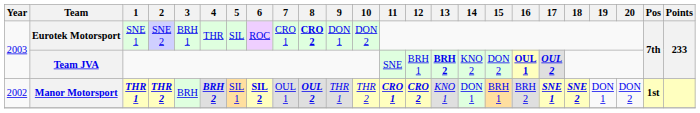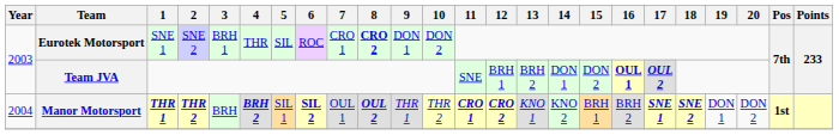 <table class="wikitable" style="text-align:center; font-size:85%">
 <tr>
 <th>Year</th>
 <th>Team</th>
 <th>1</th>
 <th>2</th>
 <th>3</th>
 <th>4</th>
 <th>5</th>
 <th>6</th>
 <th>7</th>
 <th>8</th>
 <th>9</th>
 <th>10</th>
 <th>11</th>
 <th>12</th>
 <th>13</th>
 <th>14</th>
 <th>15</th>
 <th>16</th>
 <th>17</th>
 <th>18</th>
 <th>19</th>
 <th>20</th>
 <th>Pos</th>
 <th>Points</th>
 </tr>
 <tr>
 <td rowspan=2><a href='#'>2003</a></td>
 <th nowrap>Eurotek Motorsport</th>
 <td style="background:#DFFFDF;"><a href='#'>SNE<br>1</a><br></td>
 <td style="background:#CFCFFF;"><a href='#'>SNE<br>2</a><br></td>
 <td style="background:#DFFFDF;"><a href='#'>BRH<br>1</a><br></td>
 <td style="background:#DFFFDF;"><a href='#'>THR</a><br></td>
 <td style="background:#DFFFDF;"><a href='#'>SIL</a><br></td>
 <td style="background:#EFCFFF;"><a href='#'>ROC</a><br></td>
 <td style="background:#DFFFDF;"><a href='#'>CRO<br>1</a><br></td>
 <td style="background:#DFFFDF;"><strong><a href='#'>CRO<br>2</a><br></strong></td>
 <td style="background:#DFFFDF;"><a href='#'>DON<br>1</a><br></td>
 <td style="background:#DFFFDF;"><a href='#'>DON<br>2</a><br></td>
 <td colspan=10></td>
 <th rowspan=2>7th</th>
 <th rowspan=2>233</th>
 </tr>
 <tr>
 <th nowrap><a href='#'>Team JVA</a></th>
 <td colspan=10></td>
 <td style="background:#DFFFDF;"><a href='#'>SNE</a><br></td>
 <td style="background:#DFFFDF;"><a href='#'>BRH<br>1</a><br></td>
-<td style="background:#DFFFDF;"><strong><a href='#'>BRH<br>2</a><br></strong></td>
-<td style="background:#DFFFDF;"><a href='#'>KNO<br>2</a><br></td>
+<td style="background:#DFFFDF;"><a href='#'>BRH<br>2</a><br></td>
+<td style="background:#DFFFDF;"><a href='#'>DON<br>1</a><br></td>
 <td style="background:#DFFFDF;"><a href='#'>DON<br>2</a><br></td>
 <td style="background:#FFFFBF;"><strong><a href='#'>OUL<br>1</a></strong><br></td>
 <td style="background:#DFDFDF;"><strong><em><a href='#'>OUL<br>2</a></em></strong><br></td>
 <td colspan=3></td>
 </tr>
 <tr>
-<td><a href='#'>2002</a></td>
+<td><a href='#'>2004</a></td>
 <th nowrap><a href='#'>Manor Motorsport</a></th>
 <td style="background:#FFFFBF;"><strong><em><a href='#'>THR<br>1</a></em></strong><br></td>
 <td style="background:#FFFFBF;"><strong><em><a href='#'>THR<br>2</a></em></strong><br></td>
 <td style="background:#DFFFDF;"><a href='#'>BRH</a><br></td>
 <td style="background:#DFDFDF;"><strong><em><a href='#'>BRH<br>2</a></em></strong><br></td>
 <td style="background:#FFDF9F;"><a href='#'>SIL<br>1</a><br></td>
 <td style="background:#FFFFBF;"><strong><a href='#'>SIL<br>2</a></strong><br></td>
 <td style="background:#DFDFDF;"><a href='#'>OUL<br>1</a><br></td>
 <td style="background:#DFDFDF;"><strong><em><a href='#'>OUL<br>2</a></em></strong><br></td>
 <td style="background:#DFDFDF;"><em><a href='#'>THR<br>1</a></em><br></td>
 <td style="background:#FFFFBF;"><em><a href='#'>THR<br>2</a></em><br></td>
 <td style="background:#FFFFBF;"><strong><em><a href='#'>CRO<br>1</a></em></strong><br></td>
 <td style="background:#FFFFBF;"><strong><em><a href='#'>CRO<br>2</a></em></strong><br></td>
 <td style="background:#DFDFDF;"><em><a href='#'>KNO<br>1</a></em><br></td>
-<td style="background:#DFFFDF;"><a href='#'>DON<br>1</a><br></td>
+<td style="background:#DFFFDF;"><a href='#'>KNO<br>2</a><br></td>
 <td style="background:#FFDF9F;"><a href='#'>BRH<br>1</a><br></td>
 <td style="background:#DFDFDF;"><a href='#'>BRH<br>2</a><br></td>
 <td style="background:#FFFFBF;"><strong><em><a href='#'>SNE<br>1</a></em></strong><br></td>
 <td style="background:#FFFFBF;"><strong><em><a href='#'>SNE<br>2</a></em></strong><br></td>
 <td><a href='#'>DON<br>1</a></td>
 <td><a href='#'>DON<br>2</a></td>
 <th style="background:#FFFFBF;">1st</th>
 <th style="background:#FFFFBF;"></th>
 </tr>
 <tr>
 </tr>
 </table>
